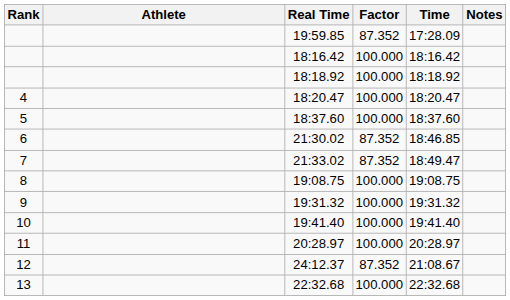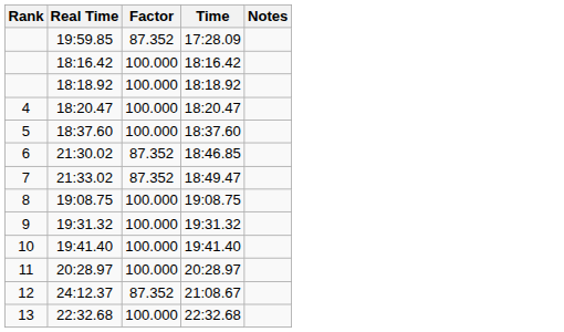 <table class="wikitable" style="text-align:center">
 <tr>
 <th>Rank</th>
-<th Style="width:18em">Athlete</th>
 <th>Real Time</th>
 <th>Factor</th>
 <th>Time</th>
 <th>Notes</th>
 </tr>
 <tr>
 <td></td>
-<td style="text-align:left"></td>
 <td>19:59.85</td>
 <td>87.352</td>
 <td>17:28.09</td>
 <td></td>
 </tr>
 <tr>
 <td></td>
-<td style="text-align:left"></td>
 <td>18:16.42</td>
 <td>100.000</td>
 <td>18:16.42</td>
 <td></td>
 </tr>
 <tr>
 <td></td>
-<td style="text-align:left"></td>
 <td>18:18.92</td>
 <td>100.000</td>
 <td>18:18.92</td>
 <td></td>
 </tr>
 <tr>
 <td>4</td>
-<td style="text-align:left"></td>
 <td>18:20.47</td>
 <td>100.000</td>
 <td>18:20.47</td>
 <td></td>
 </tr>
 <tr>
 <td>5</td>
-<td style="text-align:left"></td>
 <td>18:37.60</td>
 <td>100.000</td>
 <td>18:37.60</td>
 <td></td>
 </tr>
 <tr>
 <td>6</td>
-<td style="text-align:left"></td>
 <td>21:30.02</td>
 <td>87.352</td>
 <td>18:46.85</td>
 <td></td>
 </tr>
 <tr>
 <td>7</td>
-<td style="text-align:left"></td>
 <td>21:33.02</td>
 <td>87.352</td>
 <td>18:49.47</td>
 <td></td>
 </tr>
 <tr>
 <td>8</td>
-<td style="text-align:left"></td>
 <td>19:08.75</td>
 <td>100.000</td>
 <td>19:08.75</td>
 <td></td>
 </tr>
 <tr>
 <td>9</td>
-<td style="text-align:left"></td>
 <td>19:31.32</td>
 <td>100.000</td>
 <td>19:31.32</td>
 <td></td>
 </tr>
 <tr>
 <td>10</td>
-<td style="text-align:left"></td>
 <td>19:41.40</td>
 <td>100.000</td>
 <td>19:41.40</td>
 <td></td>
 </tr>
 <tr>
 <td>11</td>
-<td style="text-align:left"></td>
 <td>20:28.97</td>
 <td>100.000</td>
 <td>20:28.97</td>
 <td></td>
 </tr>
 <tr>
 <td>12</td>
-<td style="text-align:left"></td>
 <td>24:12.37</td>
 <td>87.352</td>
 <td>21:08.67</td>
 <td></td>
 </tr>
 <tr>
 <td>13</td>
-<td style="text-align:left"></td>
 <td>22:32.68</td>
 <td>100.000</td>
 <td>22:32.68</td>
 <td></td>
 </tr>
 </table>
